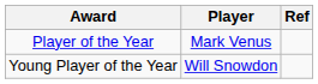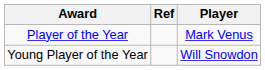 <table class="wikitable" style="text-align:center">
 <tr>
 <th width=0%>Award</th>
+<th width=0%>Ref</th>
 <th width=0%>Player</th>
-<th width=0%>Ref</th>
 </tr>
 <tr>
 <td><a href='#'>Player of the Year</a></td>
+<td></td>
 <td> <a href='#'>Mark Venus</a></td>
-<td></td>
 </tr>
 <tr>
 <td>Young Player of the Year</td>
+<td></td>
 <td> <a href='#'>Will Snowdon</a></td>
-<td></td>
 </tr>
 </table>
